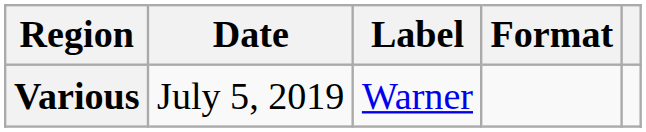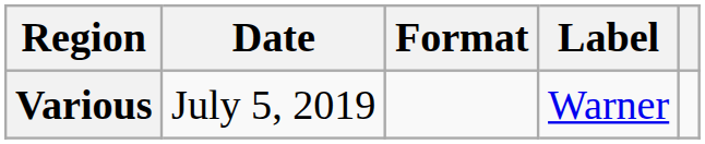 <table class="wikitable plainrowheaders">
 <tr>
 <th scope="col">Region</th>
 <th scope="col">Date</th>
+<th scope="col">Format</th>
 <th scope="col">Label</th>
-<th scope="col">Format</th>
 <th scope="col"></th>
 </tr>
 <tr>
 <th scope="row">Various</th>
 <td>July 5, 2019</td>
+<td></td>
 <td><a href='#'>Warner</a></td>
-<td></td>
 <td></td>
 </tr>
 </table>
